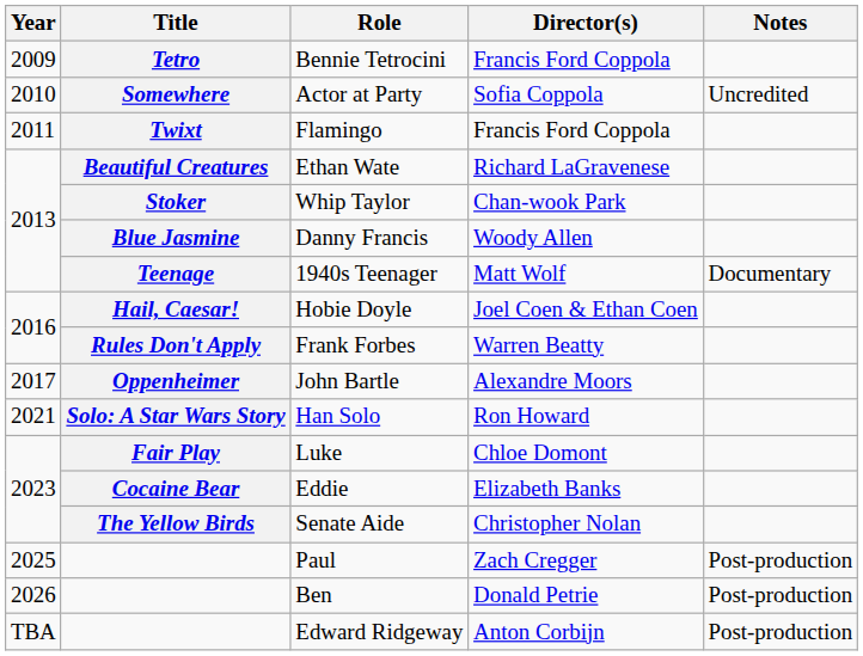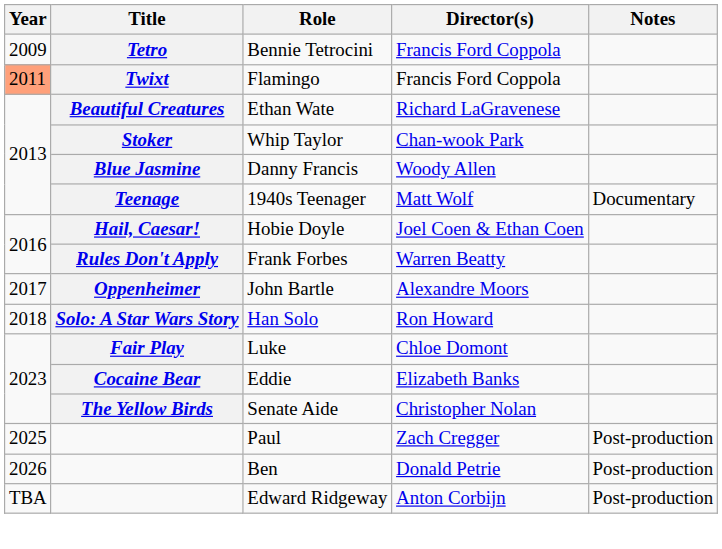 <table class="wikitable plainrowheaders sortable">
 <tr>
 <th>Year</th>
 <th>Title</th>
 <th>Role</th>
 <th>Director(s)</th>
 <th class="unsortable">Notes</th>
 </tr>
 <tr>
 <td>2009</td>
 <th scope="row"><em><a href='#'>Tetro</a></em></th>
 <td>Bennie Tetrocini</td>
 <td><a href='#'>Francis Ford Coppola</a></td>
 <td></td>
 </tr>
 <tr>
-<td>2010</td>
-<th scope="row"><em><a href='#'>Somewhere</a></em></th>
-<td>Actor at Party</td>
-<td><a href='#'>Sofia Coppola</a></td>
-<td>Uncredited</td>
-</tr>
-<tr>
-<td>2011</td>
+<td style="background: lightsalmon;">2011</td>
 <th scope="row"><em><a href='#'>Twixt</a></em></th>
 <td>Flamingo</td>
 <td>Francis Ford Coppola</td>
 <td></td>
 </tr>
 <tr>
 <td rowspan=4>2013</td>
 <th scope="row"><em><a href='#'>Beautiful Creatures</a></em></th>
 <td>Ethan Wate</td>
 <td><a href='#'>Richard LaGravenese</a></td>
 <td></td>
 </tr>
 <tr>
 <th scope="row"><em><a href='#'>Stoker</a></em></th>
 <td>Whip Taylor</td>
 <td><a href='#'>Chan-wook Park</a></td>
 <td></td>
 </tr>
 <tr>
 <th scope="row"><em><a href='#'>Blue Jasmine</a></em></th>
 <td>Danny Francis</td>
 <td><a href='#'>Woody Allen</a></td>
 <td></td>
 </tr>
 <tr>
 <th scope="row"><em><a href='#'>Teenage</a></em></th>
 <td>1940s Teenager</td>
 <td><a href='#'>Matt Wolf</a></td>
 <td>Documentary</td>
 </tr>
 <tr>
 <td rowspan=2>2016</td>
 <th scope="row"><em><a href='#'>Hail, Caesar!</a></em></th>
 <td>Hobie Doyle</td>
 <td><a href='#'>Joel Coen & Ethan Coen</a></td>
 <td></td>
 </tr>
 <tr>
 <th scope="row"><em><a href='#'>Rules Don't Apply</a></em></th>
 <td>Frank Forbes</td>
 <td><a href='#'>Warren Beatty</a></td>
 <td></td>
 </tr>
 <tr>
 <td>2017</td>
 <th scope="row"><em><a href='#'>Oppenheimer</a></em></th>
 <td>John Bartle</td>
 <td><a href='#'>Alexandre Moors</a></td>
 <td></td>
 </tr>
 <tr>
-<td>2021</td>
+<td>2018</td>
 <th scope="row"><em><a href='#'>Solo: A Star Wars Story</a></em></th>
 <td><a href='#'>Han Solo</a></td>
 <td><a href='#'>Ron Howard</a></td>
 <td></td>
 </tr>
 <tr>
 <td rowspan=3>2023</td>
 <th scope="row"><em><a href='#'>Fair Play</a></em></th>
 <td>Luke</td>
 <td><a href='#'>Chloe Domont</a></td>
 <td></td>
 </tr>
 <tr>
 <th scope="row"><em><a href='#'>Cocaine Bear</a></em></th>
 <td>Eddie</td>
 <td><a href='#'>Elizabeth Banks</a></td>
 <td></td>
 </tr>
 <tr>
 <th scope="row"><em><a href='#'>The Yellow Birds</a></em></th>
 <td>Senate Aide</td>
 <td><a href='#'>Christopher Nolan</a></td>
 <td></td>
 </tr>
 <tr>
 <td>2025</td>
 <td></td>
 <td>Paul</td>
 <td><a href='#'>Zach Cregger</a></td>
 <td>Post-production</td>
 </tr>
 <tr>
 <td>2026</td>
 <td></td>
 <td>Ben</td>
 <td><a href='#'>Donald Petrie</a></td>
 <td>Post-production</td>
 </tr>
 <tr>
 <td>TBA</td>
 <td></td>
 <td>Edward Ridgeway</td>
 <td><a href='#'>Anton Corbijn</a></td>
 <td>Post-production</td>
 </tr>
 </table>
